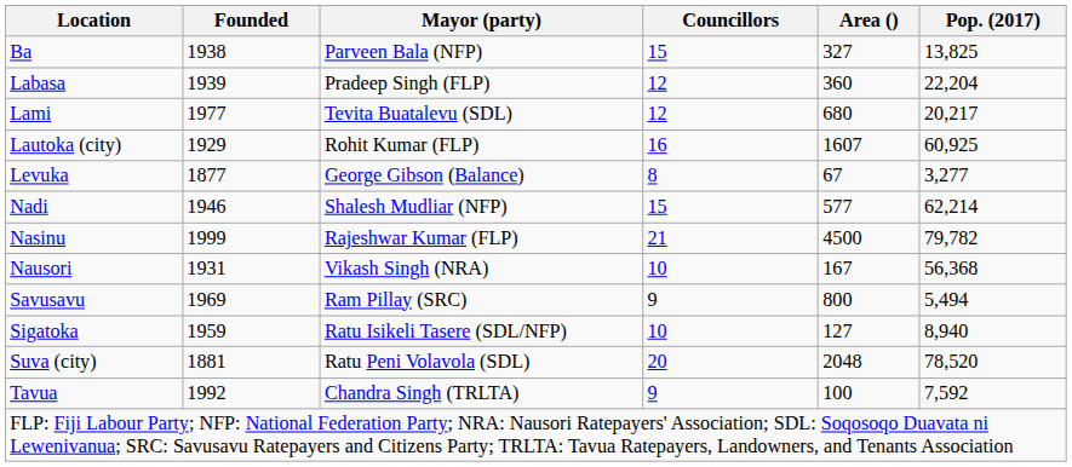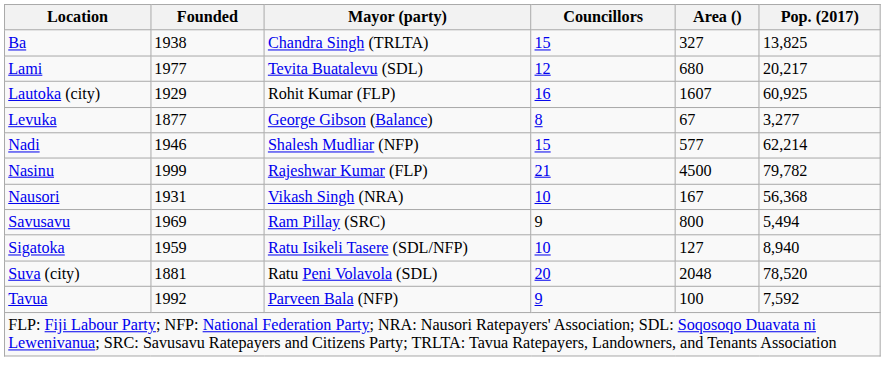 <table class="wikitable sortable">
 <tr>
 <th>Location</th>
 <th>Founded</th>
 <th>Mayor (party)</th>
 <th>Councillors</th>
 <th>Area ()</th>
 <th>Pop. (2017)</th>
 </tr>
 <tr>
 <td><a href='#'>Ba</a></td>
 <td>1938</td>
-<td><a href='#'>Parveen Bala</a> (NFP)</td>
+<td><a href='#'>Chandra Singh</a> (TRLTA)</td>
 <td><a href='#'>15</a></td>
 <td>327</td>
 <td>13,825</td>
-</tr>
-<tr>
-<td><a href='#'>Labasa</a></td>
-<td>1939</td>
-<td>Pradeep Singh (FLP)</td>
-<td><a href='#'>12</a></td>
-<td>360</td>
-<td>22,204</td>
 </tr>
 <tr>
 <td><a href='#'>Lami</a></td>
 <td>1977</td>
 <td><a href='#'>Tevita Buatalevu</a> (SDL)</td>
 <td><a href='#'>12</a></td>
 <td>680</td>
 <td>20,217</td>
 </tr>
 <tr>
 <td><a href='#'>Lautoka</a> (city)</td>
 <td>1929</td>
 <td>Rohit Kumar (FLP)</td>
 <td><a href='#'>16</a></td>
 <td>1607</td>
 <td>60,925</td>
 </tr>
 <tr>
 <td><a href='#'>Levuka</a></td>
 <td>1877</td>
 <td><a href='#'>George Gibson</a> (<a href='#'>Balance</a>)</td>
 <td><a href='#'>8</a></td>
 <td>67</td>
 <td>3,277</td>
 </tr>
 <tr>
 <td><a href='#'>Nadi</a></td>
 <td>1946</td>
 <td><a href='#'>Shalesh Mudliar</a> (NFP)</td>
 <td><a href='#'>15</a></td>
 <td>577</td>
 <td>62,214</td>
 </tr>
 <tr>
 <td><a href='#'>Nasinu</a></td>
 <td>1999</td>
 <td><a href='#'>Rajeshwar Kumar</a> (FLP)</td>
 <td><a href='#'>21</a></td>
 <td>4500</td>
 <td>79,782</td>
 </tr>
 <tr>
 <td><a href='#'>Nausori</a></td>
 <td>1931</td>
 <td><a href='#'>Vikash Singh</a> (NRA)</td>
 <td><a href='#'>10</a></td>
 <td>167</td>
 <td>56,368</td>
 </tr>
 <tr>
 <td><a href='#'>Savusavu</a></td>
 <td>1969</td>
 <td><a href='#'>Ram Pillay</a> (SRC)</td>
 <td>9</td>
 <td>800</td>
 <td>5,494</td>
 </tr>
 <tr>
 <td><a href='#'>Sigatoka</a></td>
 <td>1959</td>
 <td><a href='#'>Ratu Isikeli Tasere</a> (SDL/NFP)</td>
 <td><a href='#'>10</a></td>
 <td>127</td>
 <td>8,940</td>
 </tr>
 <tr>
 <td><a href='#'>Suva</a> (city)</td>
 <td>1881</td>
 <td>Ratu <a href='#'>Peni Volavola</a> (SDL)</td>
 <td><a href='#'>20</a></td>
 <td>2048</td>
 <td>78,520</td>
 </tr>
 <tr>
 <td><a href='#'>Tavua</a></td>
 <td>1992</td>
-<td><a href='#'>Chandra Singh</a> (TRLTA)</td>
+<td><a href='#'>Parveen Bala</a> (NFP)</td>
 <td><a href='#'>9</a></td>
 <td>100</td>
 <td>7,592</td>
 </tr>
 <tr>
 <td colspan=6>FLP: <a href='#'>Fiji Labour Party</a>; NFP: <a href='#'>National Federation Party</a>; NRA: Nausori Ratepayers' Association;  SDL: <a href='#'>Soqosoqo Duavata ni Lewenivanua</a>; SRC: Savusavu Ratepayers and Citizens Party;  TRLTA: Tavua Ratepayers, Landowners, and Tenants Association</td>
 </tr>
 </table>
